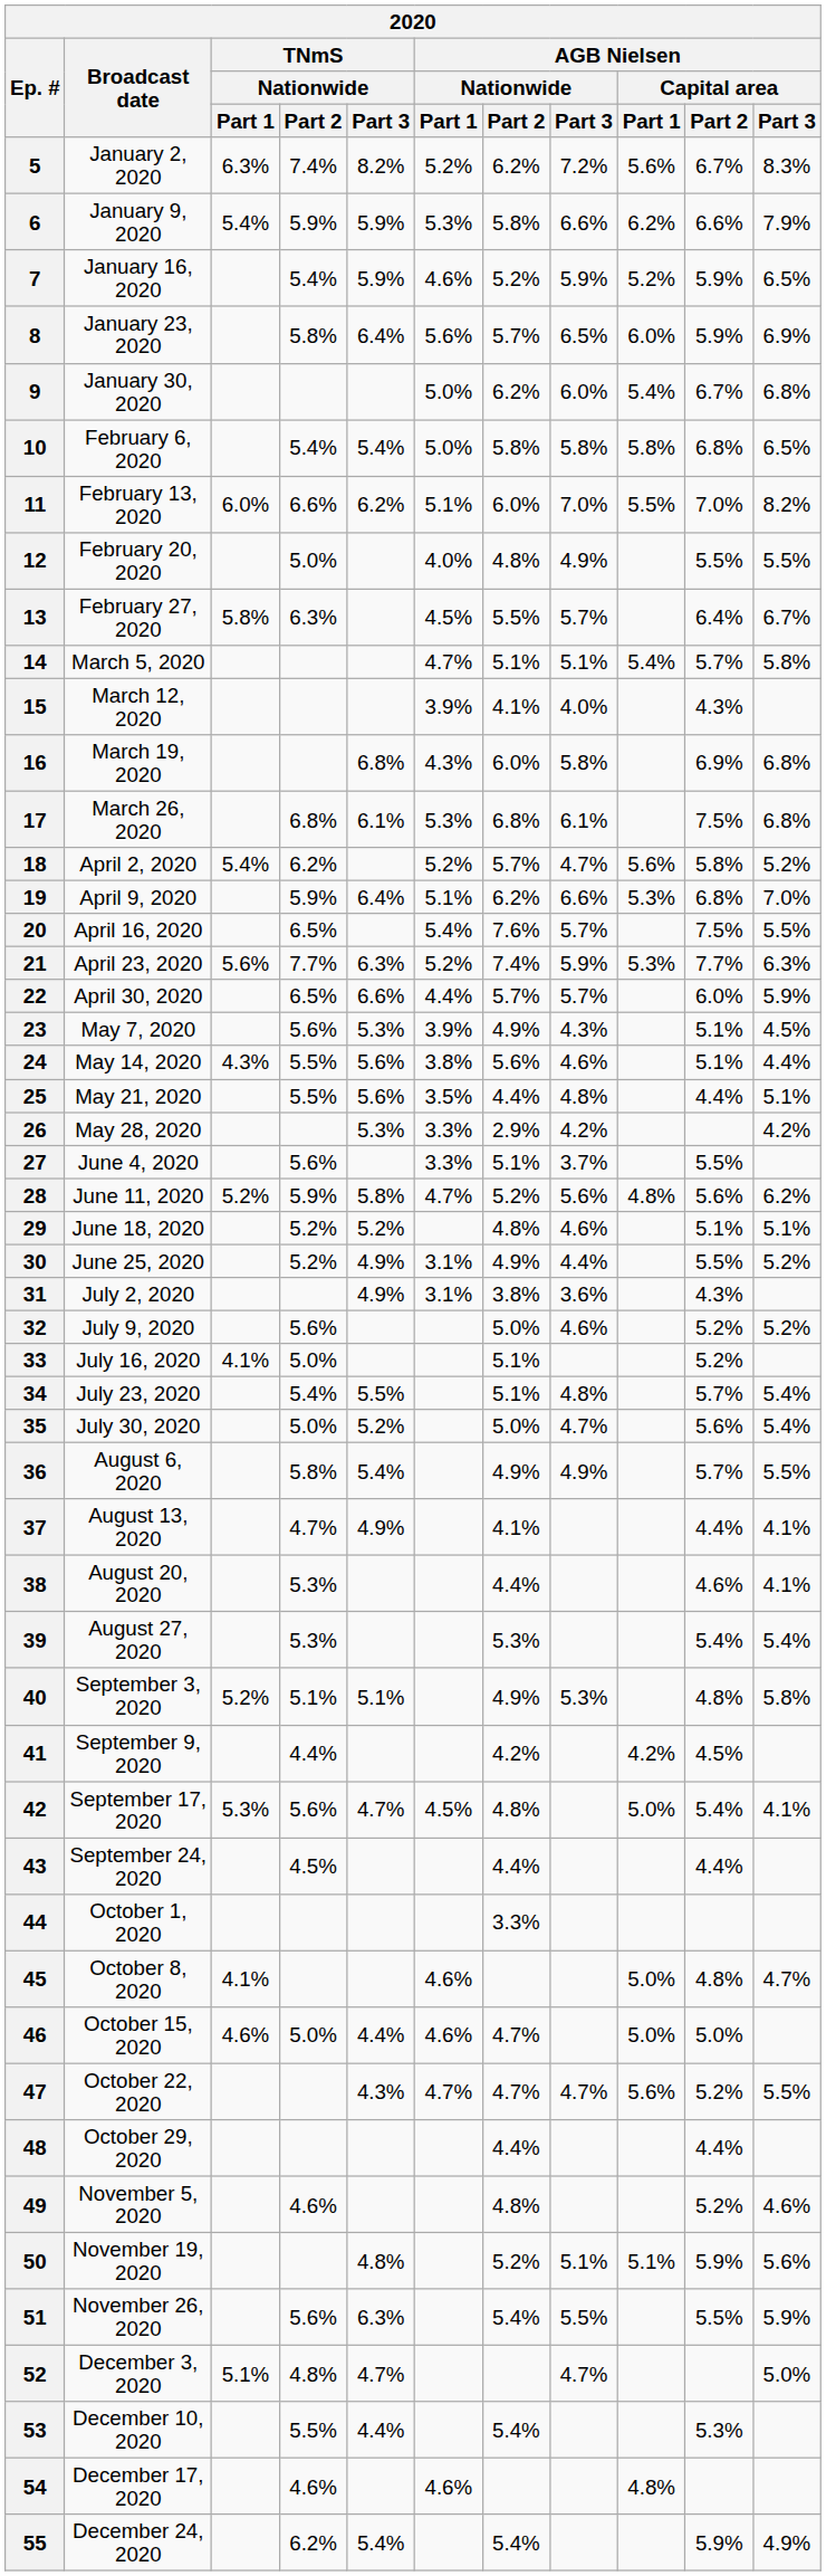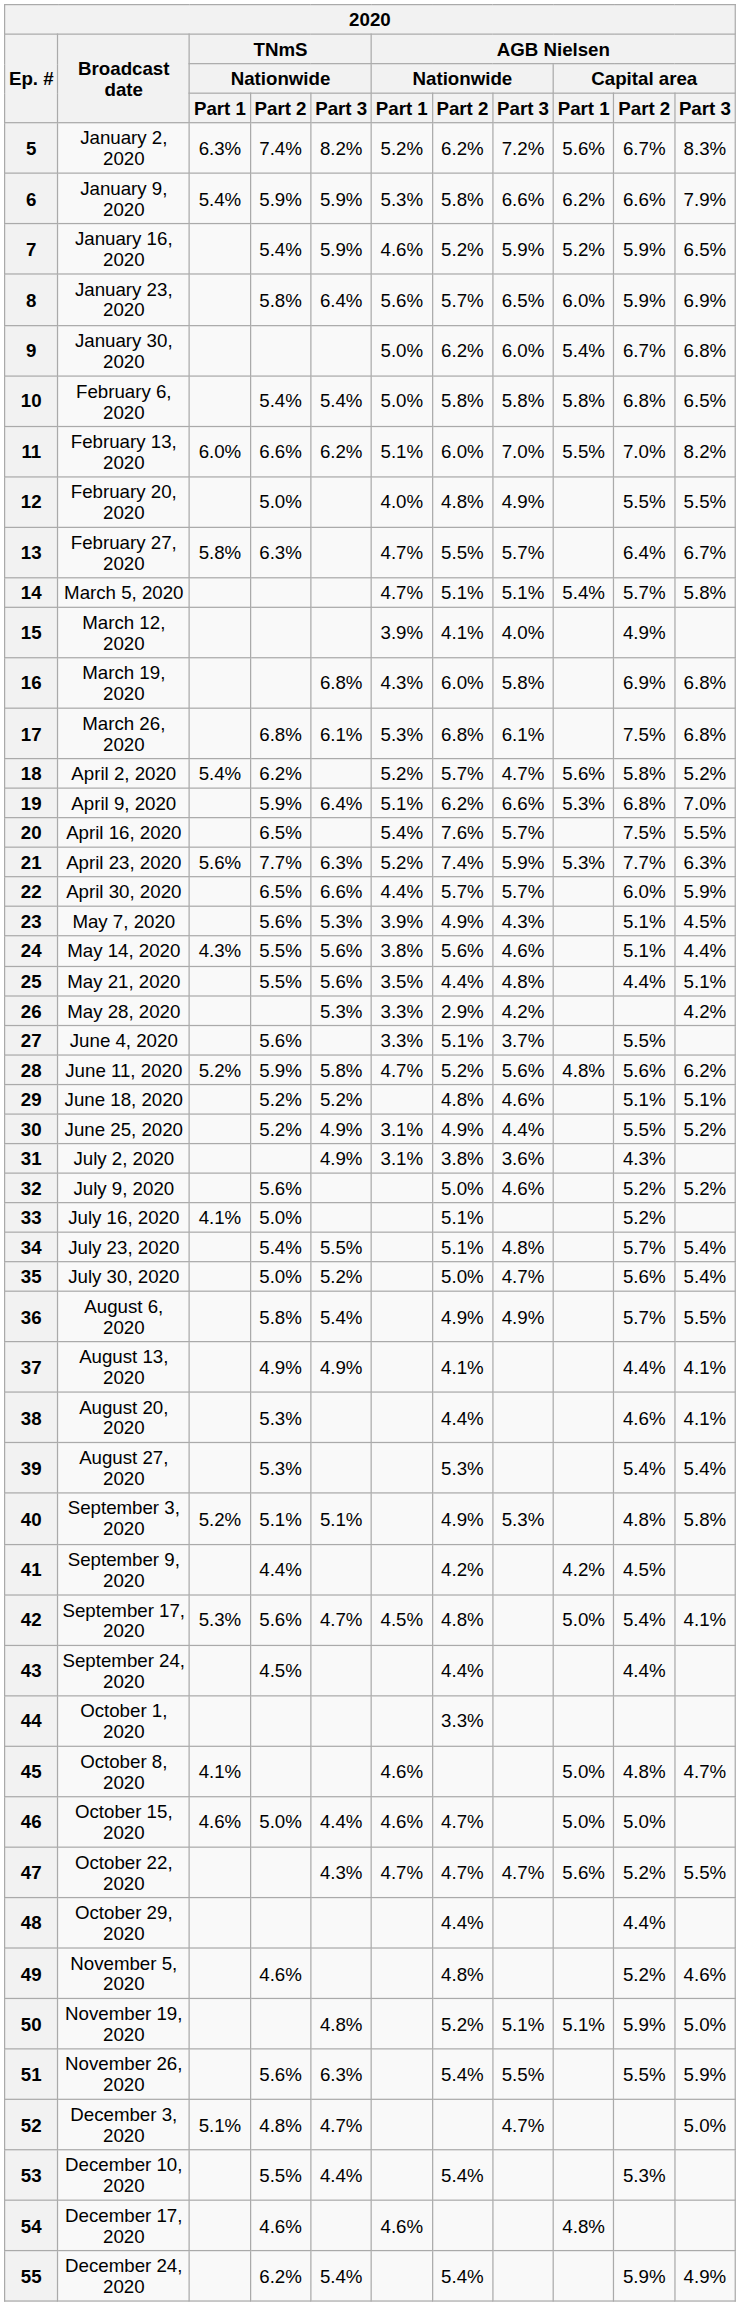 <table class="wikitable sortable" style="text-align:center; font-size:95%">
 <tr>
 <th colspan="11">2020</th>
 </tr>
 <tr>
 <th width=30 rowspan="3">Ep. #</th>
 <th width=100 rowspan="3">Broadcast date</th>
 <th colspan="3">TNmS</th>
 <th colspan="6">AGB Nielsen</th>
 </tr>
 <tr>
 <th width=110 colspan="3">Nationwide</th>
 <th width=110 colspan="3">Nationwide</th>
 <th width=110 colspan="3">Capital area</th>
 </tr>
 <tr>
 <th>Part 1</th>
 <th>Part 2</th>
 <th>Part 3</th>
 <th>Part 1</th>
 <th>Part 2</th>
 <th>Part 3</th>
 <th>Part 1</th>
 <th>Part 2</th>
 <th>Part 3</th>
 </tr>
 <tr>
 <th>5</th>
 <td>January 2, 2020</td>
 <td>6.3%</td>
 <td>7.4%</td>
 <td>8.2%</td>
 <td>5.2%</td>
 <td>6.2%</td>
 <td>7.2%</td>
 <td>5.6%</td>
 <td>6.7%</td>
 <td>8.3%</td>
 </tr>
 <tr>
 <th>6</th>
 <td>January 9, 2020</td>
 <td>5.4%</td>
 <td>5.9%</td>
 <td>5.9%</td>
 <td>5.3%</td>
 <td>5.8%</td>
 <td>6.6%</td>
 <td>6.2%</td>
 <td>6.6%</td>
 <td>7.9%</td>
 </tr>
 <tr>
 <th>7</th>
 <td>January 16, 2020</td>
 <td></td>
 <td>5.4%</td>
 <td>5.9%</td>
 <td>4.6%</td>
 <td>5.2%</td>
 <td>5.9%</td>
 <td>5.2%</td>
 <td>5.9%</td>
 <td>6.5%</td>
 </tr>
 <tr>
 <th>8</th>
 <td>January 23, 2020</td>
 <td></td>
 <td>5.8%</td>
 <td>6.4%</td>
 <td>5.6%</td>
 <td>5.7%</td>
 <td>6.5%</td>
 <td>6.0%</td>
 <td>5.9%</td>
 <td>6.9%</td>
 </tr>
 <tr>
 <th>9</th>
 <td>January 30, 2020</td>
 <td></td>
 <td></td>
 <td></td>
 <td>5.0%</td>
 <td>6.2%</td>
 <td>6.0%</td>
 <td>5.4%</td>
 <td>6.7%</td>
 <td>6.8%</td>
 </tr>
 <tr>
 <th>10</th>
 <td>February 6, 2020</td>
 <td></td>
 <td>5.4%</td>
 <td>5.4%</td>
 <td>5.0%</td>
 <td>5.8%</td>
 <td>5.8%</td>
 <td>5.8%</td>
 <td>6.8%</td>
 <td>6.5%</td>
 </tr>
 <tr>
 <th>11</th>
 <td>February 13, 2020</td>
 <td>6.0%</td>
 <td>6.6%</td>
 <td>6.2%</td>
 <td>5.1%</td>
 <td>6.0%</td>
 <td>7.0%</td>
 <td>5.5%</td>
 <td>7.0%</td>
 <td>8.2%</td>
 </tr>
 <tr>
 <th>12</th>
 <td>February 20, 2020</td>
 <td></td>
 <td>5.0%</td>
 <td></td>
 <td>4.0%</td>
 <td>4.8%</td>
 <td>4.9%</td>
 <td></td>
 <td>5.5%</td>
 <td>5.5%</td>
 </tr>
 <tr>
 <th>13</th>
 <td>February 27, 2020</td>
 <td>5.8%</td>
 <td>6.3%</td>
 <td></td>
-<td>4.5%</td>
+<td>4.7%</td>
 <td>5.5%</td>
 <td>5.7%</td>
 <td></td>
 <td>6.4%</td>
 <td>6.7%</td>
 </tr>
 <tr>
 <th>14</th>
 <td>March 5, 2020</td>
 <td></td>
 <td></td>
 <td></td>
 <td>4.7%</td>
 <td>5.1%</td>
 <td>5.1%</td>
 <td>5.4%</td>
 <td>5.7%</td>
 <td>5.8%</td>
 </tr>
 <tr>
 <th>15</th>
 <td>March 12, 2020</td>
 <td></td>
 <td></td>
 <td></td>
 <td>3.9%</td>
 <td>4.1%</td>
 <td>4.0%</td>
 <td></td>
-<td>4.3%</td>
+<td>4.9%</td>
 <td></td>
 </tr>
 <tr>
 <th>16</th>
 <td>March 19, 2020</td>
 <td></td>
 <td></td>
 <td>6.8%</td>
 <td>4.3%</td>
 <td>6.0%</td>
 <td>5.8%</td>
 <td></td>
 <td>6.9%</td>
 <td>6.8%</td>
 </tr>
 <tr>
 <th>17</th>
 <td>March 26, 2020</td>
 <td></td>
 <td>6.8%</td>
 <td>6.1%</td>
 <td>5.3%</td>
 <td>6.8%</td>
 <td>6.1%</td>
 <td></td>
 <td>7.5%</td>
 <td>6.8%</td>
 </tr>
 <tr>
 <th>18</th>
 <td>April 2, 2020</td>
 <td>5.4%</td>
 <td>6.2%</td>
 <td></td>
 <td>5.2%</td>
 <td>5.7%</td>
 <td>4.7%</td>
 <td>5.6%</td>
 <td>5.8%</td>
 <td>5.2%</td>
 </tr>
 <tr>
 <th>19</th>
 <td>April 9, 2020</td>
 <td></td>
 <td>5.9%</td>
 <td>6.4%</td>
 <td>5.1%</td>
 <td>6.2%</td>
 <td>6.6%</td>
 <td>5.3%</td>
 <td>6.8%</td>
 <td>7.0%</td>
 </tr>
 <tr>
 <th>20</th>
 <td>April 16, 2020</td>
 <td></td>
 <td>6.5%</td>
 <td></td>
 <td>5.4%</td>
 <td>7.6%</td>
 <td>5.7%</td>
 <td></td>
 <td>7.5%</td>
 <td>5.5%</td>
 </tr>
 <tr>
 <th>21</th>
 <td>April 23, 2020</td>
 <td>5.6%</td>
 <td>7.7%</td>
 <td>6.3%</td>
 <td>5.2%</td>
 <td>7.4%</td>
 <td>5.9%</td>
 <td>5.3%</td>
 <td>7.7%</td>
 <td>6.3%</td>
 </tr>
 <tr>
 <th>22</th>
 <td>April 30, 2020</td>
 <td></td>
 <td>6.5%</td>
 <td>6.6%</td>
 <td>4.4%</td>
 <td>5.7%</td>
 <td>5.7%</td>
 <td></td>
 <td>6.0%</td>
 <td>5.9%</td>
 </tr>
 <tr>
 <th>23</th>
 <td>May 7, 2020</td>
 <td></td>
 <td>5.6%</td>
 <td>5.3%</td>
 <td>3.9%</td>
 <td>4.9%</td>
 <td>4.3%</td>
 <td></td>
 <td>5.1%</td>
 <td>4.5%</td>
 </tr>
 <tr>
 <th>24</th>
 <td>May 14, 2020</td>
 <td>4.3%</td>
 <td>5.5%</td>
 <td>5.6%</td>
 <td>3.8%</td>
 <td>5.6%</td>
 <td>4.6%</td>
 <td></td>
 <td>5.1%</td>
 <td>4.4%</td>
 </tr>
 <tr>
 <th>25</th>
 <td>May 21, 2020</td>
 <td></td>
 <td>5.5%</td>
 <td>5.6%</td>
 <td>3.5%</td>
 <td>4.4%</td>
 <td>4.8%</td>
 <td></td>
 <td>4.4%</td>
 <td>5.1%</td>
 </tr>
 <tr>
 <th>26</th>
 <td>May 28, 2020</td>
 <td></td>
 <td></td>
 <td>5.3%</td>
 <td>3.3%</td>
 <td>2.9%</td>
 <td>4.2%</td>
 <td></td>
 <td></td>
 <td>4.2%</td>
 </tr>
 <tr>
 <th>27</th>
 <td>June 4, 2020</td>
 <td></td>
 <td>5.6%</td>
 <td></td>
 <td>3.3%</td>
 <td>5.1%</td>
 <td>3.7%</td>
 <td></td>
 <td>5.5%</td>
 <td></td>
 </tr>
 <tr>
 <th>28</th>
 <td>June 11, 2020</td>
 <td>5.2%</td>
 <td>5.9%</td>
 <td>5.8%</td>
 <td>4.7%</td>
 <td>5.2%</td>
 <td>5.6%</td>
 <td>4.8%</td>
 <td>5.6%</td>
 <td>6.2%</td>
 </tr>
 <tr>
 <th>29</th>
 <td>June 18, 2020</td>
 <td></td>
 <td>5.2%</td>
 <td>5.2%</td>
 <td></td>
 <td>4.8%</td>
 <td>4.6%</td>
 <td></td>
 <td>5.1%</td>
 <td>5.1%</td>
 </tr>
 <tr>
 <th>30</th>
 <td>June 25, 2020</td>
 <td></td>
 <td>5.2%</td>
 <td>4.9%</td>
 <td>3.1%</td>
 <td>4.9%</td>
 <td>4.4%</td>
 <td></td>
 <td>5.5%</td>
 <td>5.2%</td>
 </tr>
 <tr>
 <th>31</th>
 <td>July 2, 2020</td>
 <td></td>
 <td></td>
 <td>4.9%</td>
 <td>3.1%</td>
 <td>3.8%</td>
 <td>3.6%</td>
 <td></td>
 <td>4.3%</td>
 <td></td>
 </tr>
 <tr>
 <th>32</th>
 <td>July 9, 2020</td>
 <td></td>
 <td>5.6%</td>
 <td></td>
 <td></td>
 <td>5.0%</td>
 <td>4.6%</td>
 <td></td>
 <td>5.2%</td>
 <td>5.2%</td>
 </tr>
 <tr>
 <th>33</th>
 <td>July 16, 2020</td>
 <td>4.1%</td>
 <td>5.0%</td>
 <td></td>
 <td></td>
 <td>5.1%</td>
 <td></td>
 <td></td>
 <td>5.2%</td>
 <td></td>
 </tr>
 <tr>
 <th>34</th>
 <td>July 23, 2020</td>
 <td></td>
 <td>5.4%</td>
 <td>5.5%</td>
 <td></td>
 <td>5.1%</td>
 <td>4.8%</td>
 <td></td>
 <td>5.7%</td>
 <td>5.4%</td>
 </tr>
 <tr>
 <th>35</th>
 <td>July 30, 2020</td>
 <td></td>
 <td>5.0%</td>
 <td>5.2%</td>
 <td></td>
 <td>5.0%</td>
 <td>4.7%</td>
 <td></td>
 <td>5.6%</td>
 <td>5.4%</td>
 </tr>
 <tr>
 <th>36</th>
 <td>August 6, 2020</td>
 <td></td>
 <td>5.8%</td>
 <td>5.4%</td>
 <td></td>
 <td>4.9%</td>
 <td>4.9%</td>
 <td></td>
 <td>5.7%</td>
 <td>5.5%</td>
 </tr>
 <tr>
 <th>37</th>
 <td>August 13, 2020</td>
 <td></td>
-<td>4.7%</td>
+<td>4.9%</td>
 <td>4.9%</td>
 <td></td>
 <td>4.1%</td>
 <td></td>
 <td></td>
 <td>4.4%</td>
 <td>4.1%</td>
 </tr>
 <tr>
 <th>38</th>
 <td>August 20, 2020</td>
 <td></td>
 <td>5.3%</td>
 <td></td>
 <td></td>
 <td>4.4%</td>
 <td></td>
 <td></td>
 <td>4.6%</td>
 <td>4.1%</td>
 </tr>
 <tr>
 <th>39</th>
 <td>August 27, 2020</td>
 <td></td>
 <td>5.3%</td>
 <td></td>
 <td></td>
 <td>5.3%</td>
 <td></td>
 <td></td>
 <td>5.4%</td>
 <td>5.4%</td>
 </tr>
 <tr>
 <th>40</th>
 <td>September 3, 2020</td>
 <td>5.2%</td>
 <td>5.1%</td>
 <td>5.1%</td>
 <td></td>
 <td>4.9%</td>
 <td>5.3%</td>
 <td></td>
 <td>4.8%</td>
 <td>5.8%</td>
 </tr>
 <tr>
 <th>41</th>
 <td>September 9, 2020</td>
 <td></td>
 <td>4.4%</td>
 <td></td>
 <td></td>
 <td>4.2%</td>
 <td></td>
 <td>4.2%</td>
 <td>4.5%</td>
 <td></td>
 </tr>
 <tr>
 <th>42</th>
 <td>September 17, 2020</td>
 <td>5.3%</td>
 <td>5.6%</td>
 <td>4.7%</td>
 <td>4.5%</td>
 <td>4.8%</td>
 <td></td>
 <td>5.0%</td>
 <td>5.4%</td>
 <td>4.1%</td>
 </tr>
 <tr>
 <th>43</th>
 <td>September 24, 2020</td>
 <td></td>
 <td>4.5%</td>
 <td></td>
 <td></td>
 <td>4.4%</td>
 <td></td>
 <td></td>
 <td>4.4%</td>
 <td></td>
 </tr>
 <tr>
 <th>44</th>
 <td>October 1, 2020</td>
 <td></td>
 <td></td>
 <td></td>
 <td></td>
 <td>3.3%</td>
 <td></td>
 <td></td>
 <td></td>
 <td></td>
 </tr>
 <tr>
 <th>45</th>
 <td>October 8, 2020</td>
 <td>4.1%</td>
 <td></td>
 <td></td>
 <td>4.6%</td>
 <td></td>
 <td></td>
 <td>5.0%</td>
 <td>4.8%</td>
 <td>4.7%</td>
 </tr>
 <tr>
 <th>46</th>
 <td>October 15, 2020</td>
 <td>4.6%</td>
 <td>5.0%</td>
 <td>4.4%</td>
 <td>4.6%</td>
 <td>4.7%</td>
 <td></td>
 <td>5.0%</td>
 <td>5.0%</td>
 <td></td>
 </tr>
 <tr>
 <th>47</th>
 <td>October 22, 2020</td>
 <td></td>
 <td></td>
 <td>4.3%</td>
 <td>4.7%</td>
 <td>4.7%</td>
 <td>4.7%</td>
 <td>5.6%</td>
 <td>5.2%</td>
 <td>5.5%</td>
 </tr>
 <tr>
 <th>48</th>
 <td>October 29, 2020</td>
 <td></td>
 <td></td>
 <td></td>
 <td></td>
 <td>4.4%</td>
 <td></td>
 <td></td>
 <td>4.4%</td>
 <td></td>
 </tr>
 <tr>
 <th>49</th>
 <td>November 5, 2020</td>
 <td></td>
 <td>4.6%</td>
 <td></td>
 <td></td>
 <td>4.8%</td>
 <td></td>
 <td></td>
 <td>5.2%</td>
 <td>4.6%</td>
 </tr>
 <tr>
 <th>50</th>
 <td>November 19, 2020</td>
 <td></td>
 <td></td>
 <td>4.8%</td>
 <td></td>
 <td>5.2%</td>
 <td>5.1%</td>
 <td>5.1%</td>
 <td>5.9%</td>
-<td>5.6%</td>
+<td>5.0%</td>
 </tr>
 <tr>
 <th>51</th>
 <td>November 26, 2020</td>
 <td></td>
 <td>5.6%</td>
 <td>6.3%</td>
 <td></td>
 <td>5.4%</td>
 <td>5.5%</td>
 <td></td>
 <td>5.5%</td>
 <td>5.9%</td>
 </tr>
 <tr>
 <th>52</th>
 <td>December 3, 2020</td>
 <td>5.1%</td>
 <td>4.8%</td>
 <td>4.7%</td>
 <td></td>
 <td></td>
 <td>4.7%</td>
 <td></td>
 <td></td>
 <td>5.0%</td>
 </tr>
 <tr>
 <th>53</th>
 <td>December 10, 2020</td>
 <td></td>
 <td>5.5%</td>
 <td>4.4%</td>
 <td></td>
 <td>5.4%</td>
 <td></td>
 <td></td>
 <td>5.3%</td>
 <td></td>
 </tr>
 <tr>
 <th>54</th>
 <td>December 17, 2020</td>
 <td></td>
 <td>4.6%</td>
 <td></td>
 <td>4.6%</td>
 <td></td>
 <td></td>
 <td>4.8%</td>
 <td></td>
 <td></td>
 </tr>
 <tr>
 <th>55</th>
 <td>December 24, 2020</td>
 <td></td>
 <td>6.2%</td>
 <td>5.4%</td>
 <td></td>
 <td>5.4%</td>
 <td></td>
 <td></td>
 <td>5.9%</td>
 <td>4.9%</td>
 </tr>
 </table>
